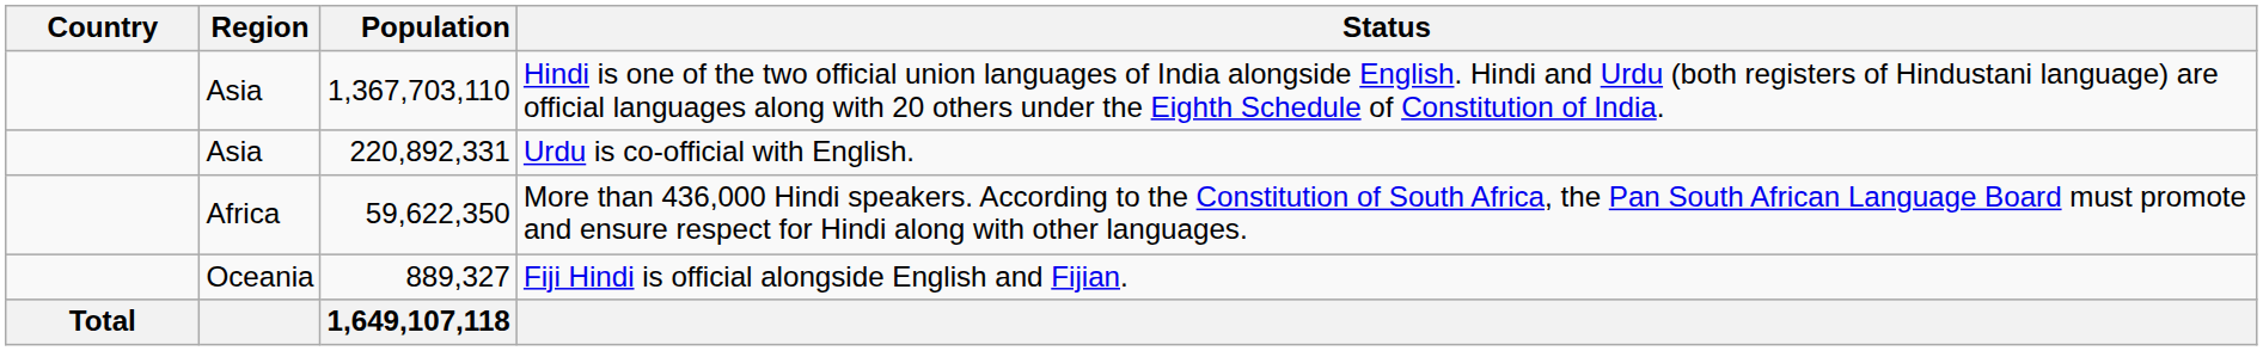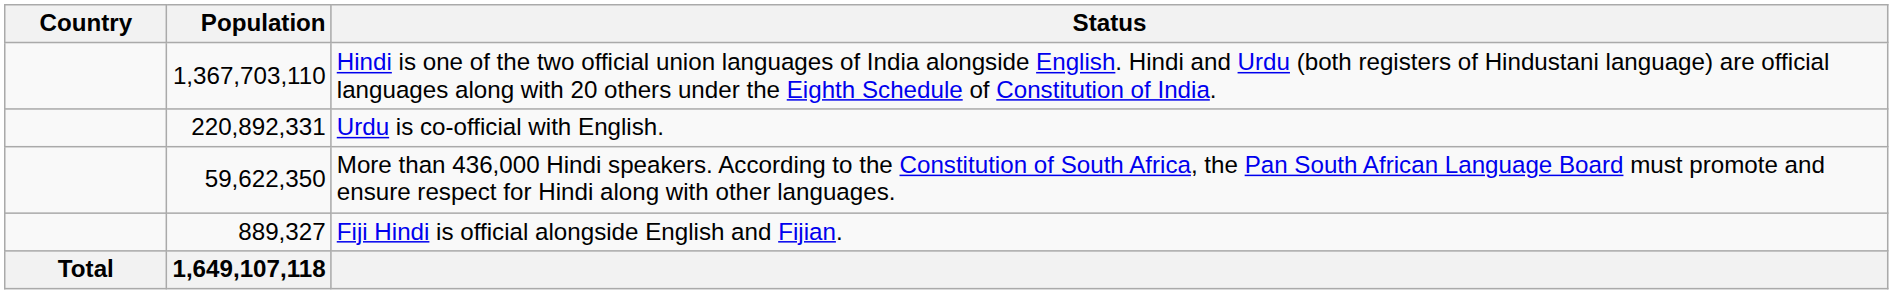 <table class="wikitable">
 <tr>
 <th width=100>Country</th>
-<th>Region</th>
 <th style="text-align:right;">Population</th>
 <th>Status</th>
 </tr>
 <tr>
 <td></td>
-<td>Asia</td>
 <td style="text-align:right;">1,367,703,110</td>
 <td><a href='#'>Hindi</a> is one of the two official union languages of India alongside <a href='#'>English</a>. Hindi and <a href='#'>Urdu</a> (both registers of Hindustani language) are official languages along with 20 others under the <a href='#'>Eighth Schedule</a> of <a href='#'>Constitution of India</a>.</td>
 </tr>
 <tr>
 <td></td>
-<td>Asia</td>
 <td style="text-align:right;">220,892,331</td>
 <td><a href='#'>Urdu</a> is co-official with English.</td>
 </tr>
 <tr>
 <td></td>
-<td>Africa</td>
 <td style="text-align:right;">59,622,350</td>
 <td>More than 436,000 Hindi speakers. According to the <a href='#'>Constitution of South Africa</a>, the <a href='#'>Pan South African Language Board</a> must promote and ensure respect for Hindi along with other languages.</td>
 </tr>
 <tr>
 <td></td>
-<td>Oceania</td>
 <td style="text-align:right;">889,327</td>
 <td><a href='#'>Fiji Hindi</a> is official alongside English and <a href='#'>Fijian</a>.</td>
 </tr>
 <tr>
 <th>Total</th>
-<th></th>
 <th>1,649,107,118</th>
 <th></th>
 </tr>
 </table>
